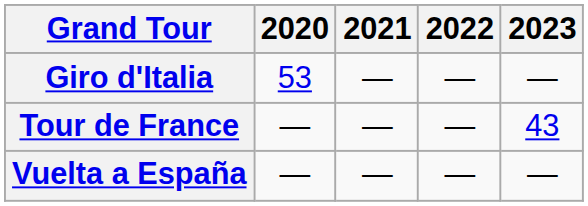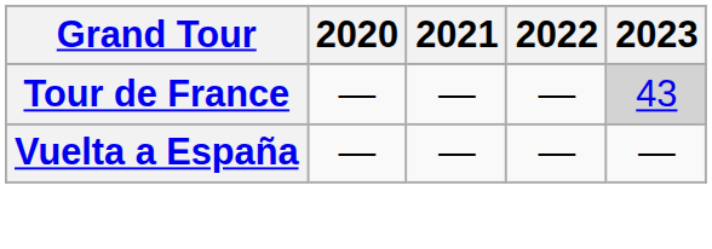 <table class="wikitable plainrowheaders">
 <tr>
 <th scope="col"><a href='#'>Grand Tour</a></th>
 <th scope="col">2020</th>
 <th scope="col">2021</th>
 <th scope="col">2022</th>
 <th scope="col">2023</th>
 </tr>
 <tr style="text-align:center;">
-<th scope="row"> <a href='#'>Giro d'Italia</a></th>
-<td><a href='#'>53</a></td>
-<td>—</td>
-<td>—</td>
-<td>—</td>
-</tr>
-<tr style="text-align:center;">
 <th scope="row"> <a href='#'>Tour de France</a></th>
 <td>—</td>
 <td>—</td>
 <td>—</td>
-<td><a href='#'>43</a></td>
+<td style="background: lightgrey;"><a href='#'>43</a></td>
 </tr>
 <tr style="text-align:center;">
 <th scope="row"> <a href='#'>Vuelta a España</a></th>
 <td>—</td>
 <td>—</td>
 <td>—</td>
 <td>—</td>
 </tr>
 </table>
